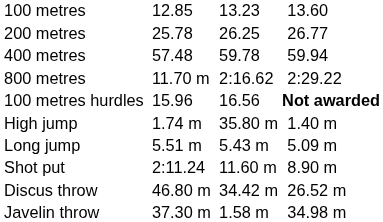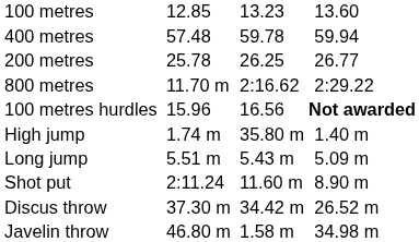 <table>
 <tr>
 <td>100 metres</td>
 <td></td>
 <td>12.85</td>
 <td></td>
 <td>13.23</td>
 <td></td>
 <td>13.60</td>
 </tr>
 <tr>
+<td>400 metres</td>
+<td></td>
+<td>57.48</td>
+<td></td>
+<td>59.78</td>
+<td></td>
+<td>59.94</td>
+</tr>
+<tr>
 <td>200 metres</td>
 <td></td>
 <td>25.78</td>
 <td></td>
 <td>26.25</td>
 <td></td>
 <td>26.77</td>
-</tr>
-<tr>
-<td>400 metres</td>
-<td></td>
-<td>57.48</td>
-<td></td>
-<td>59.78</td>
-<td></td>
-<td>59.94</td>
 </tr>
 <tr>
 <td>800 metres</td>
 <td></td>
 <td>11.70 m</td>
 <td></td>
 <td>2:16.62</td>
 <td></td>
 <td>2:29.22</td>
 </tr>
 <tr>
 <td>100 metres hurdles</td>
 <td></td>
 <td>15.96</td>
 <td></td>
 <td>16.56</td>
 <th colspan=2>Not awarded</th>
 </tr>
 <tr>
 <td>High jump</td>
 <td></td>
 <td>1.74 m</td>
 <td></td>
 <td>35.80 m</td>
 <td></td>
 <td>1.40 m</td>
 </tr>
 <tr>
 <td>Long jump</td>
 <td></td>
 <td>5.51 m</td>
 <td></td>
 <td>5.43 m</td>
 <td></td>
 <td>5.09 m</td>
 </tr>
 <tr>
 <td>Shot put</td>
 <td></td>
 <td>2:11.24</td>
 <td></td>
 <td>11.60 m</td>
 <td></td>
 <td>8.90 m</td>
 </tr>
 <tr>
 <td>Discus throw</td>
 <td></td>
-<td>46.80 m</td>
+<td>37.30 m</td>
 <td></td>
 <td>34.42 m</td>
 <td></td>
 <td>26.52 m</td>
 </tr>
 <tr>
 <td>Javelin throw</td>
 <td></td>
-<td>37.30 m</td>
+<td>46.80 m</td>
 <td></td>
 <td>1.58 m</td>
 <td></td>
 <td>34.98 m</td>
 </tr>
 </table>
